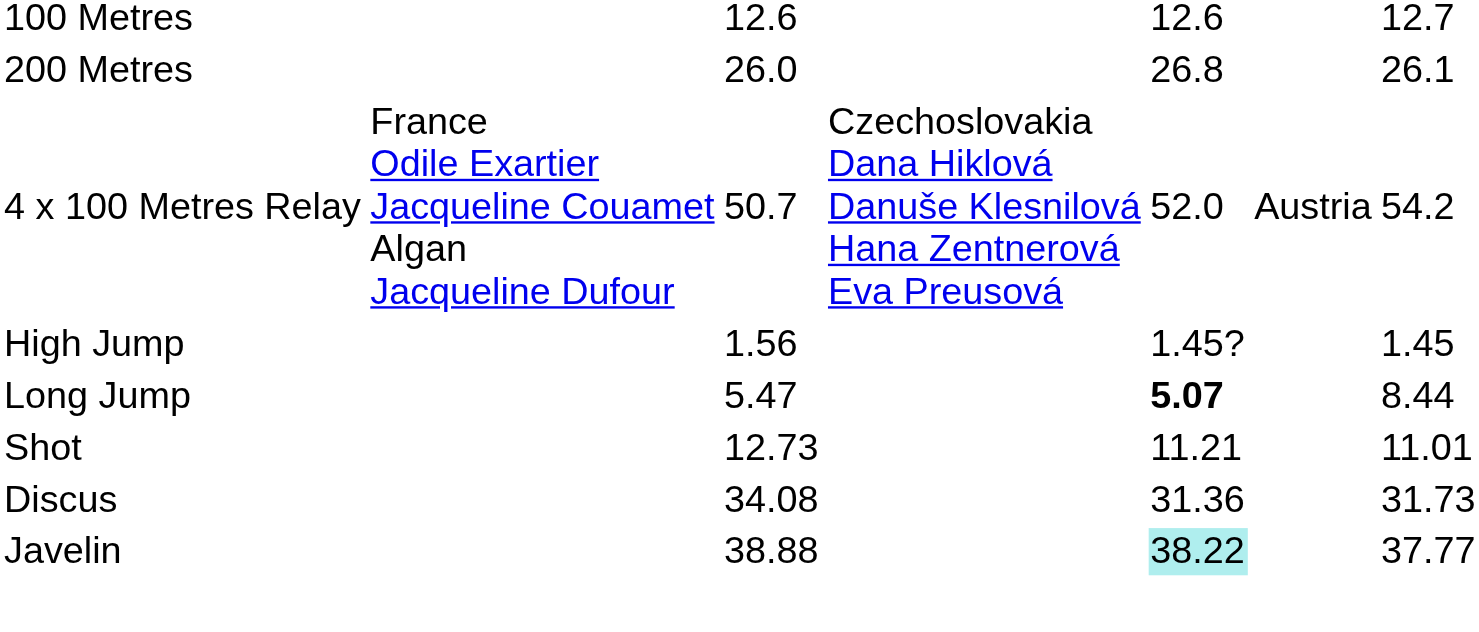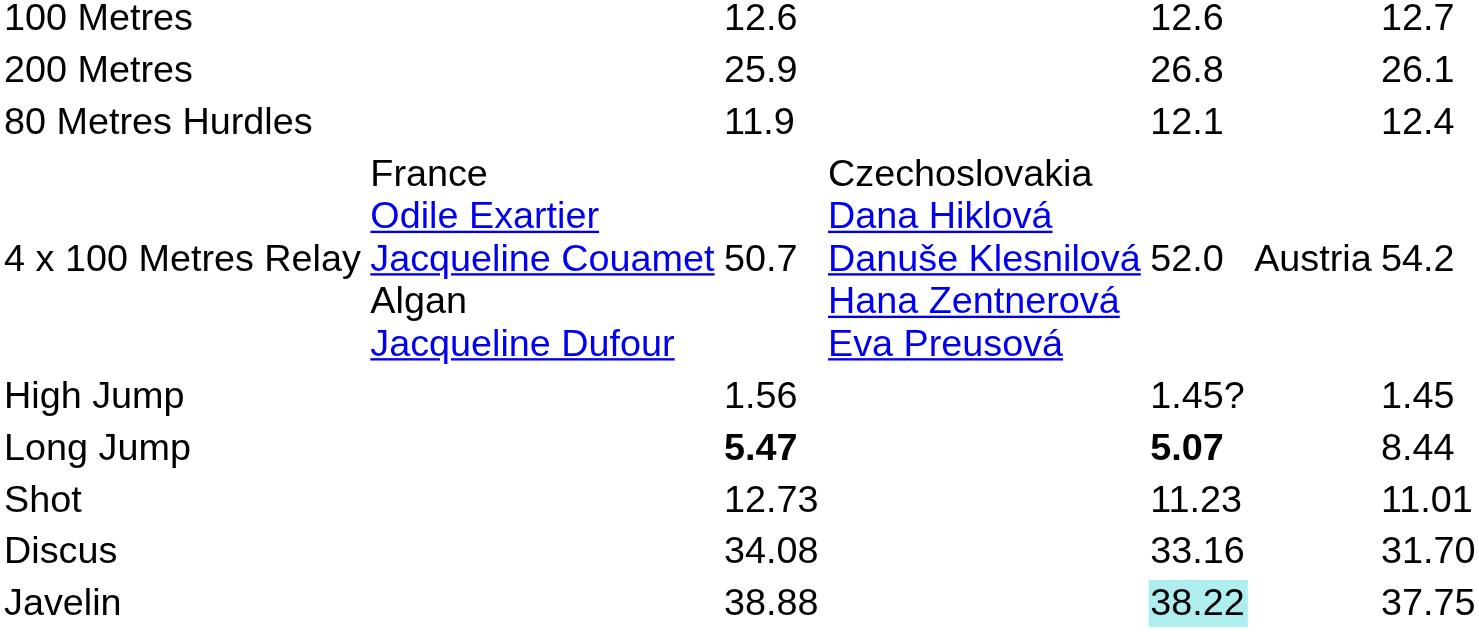 <table>
 <tr>
 <td>100 Metres</td>
 <td></td>
 <td>12.6</td>
 <td></td>
 <td>12.6</td>
 <td></td>
 <td>12.7</td>
 </tr>
 <tr>
 <td>200 Metres</td>
 <td></td>
-<td>26.0</td>
+<td>25.9</td>
 <td></td>
 <td>26.8</td>
 <td></td>
 <td>26.1</td>
+</tr>
+<tr>
+<td>80 Metres Hurdles</td>
+<td></td>
+<td>11.9</td>
+<td></td>
+<td>12.1</td>
+<td></td>
+<td>12.4</td>
 </tr>
 <tr>
 <td>4 x 100 Metres Relay</td>
 <td>France<br><a href='#'>Odile Exartier</a><br><a href='#'>Jacqueline Couamet</a><br>Algan<br><a href='#'>Jacqueline Dufour</a></td>
 <td>50.7</td>
 <td>Czechoslovakia<br><a href='#'>Dana Hiklová</a><br><a href='#'>Danuše Klesnilová</a><br><a href='#'>Hana Zentnerová</a><br><a href='#'>Eva Preusová</a></td>
 <td>52.0</td>
 <td>Austria</td>
 <td>54.2</td>
 </tr>
 <tr>
 <td>High Jump</td>
 <td></td>
 <td>1.56</td>
 <td></td>
 <td>1.45?</td>
 <td></td>
 <td>1.45</td>
 </tr>
 <tr>
 <td>Long Jump</td>
 <td></td>
-<td>5.47</td>
+<td><strong>5.47</strong></td>
 <td></td>
 <td><strong>5.07</strong></td>
 <td></td>
 <td>8.44</td>
 </tr>
 <tr>
 <td>Shot</td>
 <td></td>
 <td>12.73</td>
 <td></td>
-<td>11.21</td>
+<td>11.23</td>
 <td></td>
 <td>11.01</td>
 </tr>
 <tr>
 <td>Discus</td>
 <td></td>
 <td>34.08</td>
 <td></td>
-<td>31.36</td>
+<td>33.16</td>
 <td></td>
-<td>31.73</td>
+<td>31.70</td>
 </tr>
 <tr>
 <td>Javelin</td>
 <td></td>
 <td>38.88</td>
 <td></td>
 <td style="background: paleturquoise;">38.22</td>
 <td></td>
-<td>37.77</td>
+<td>37.75</td>
 </tr>
 </table>
